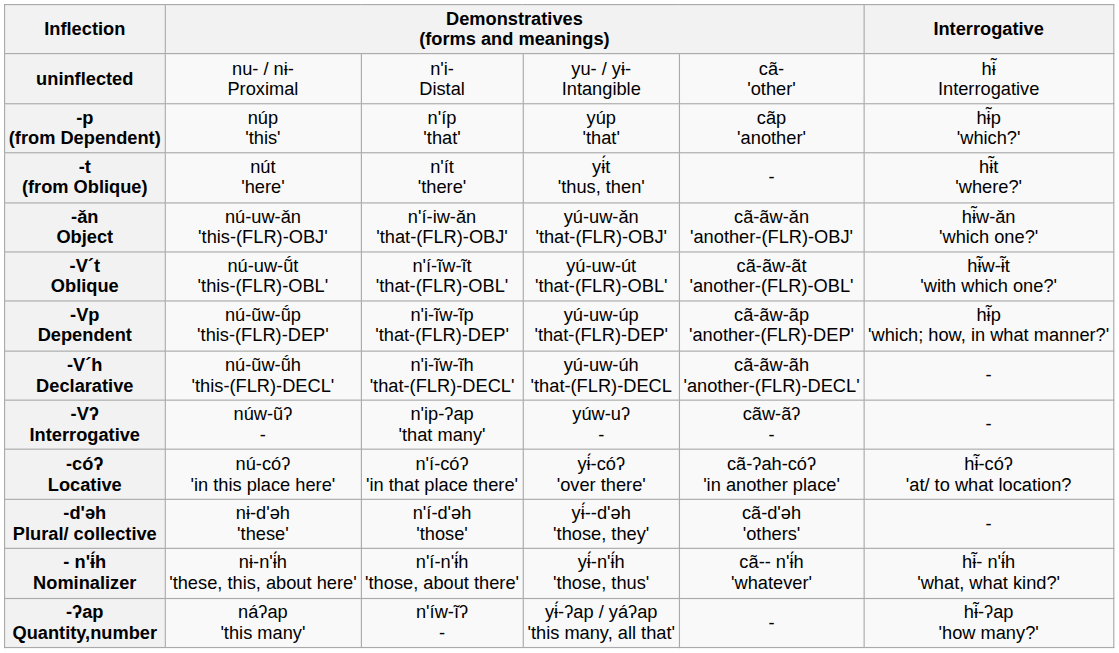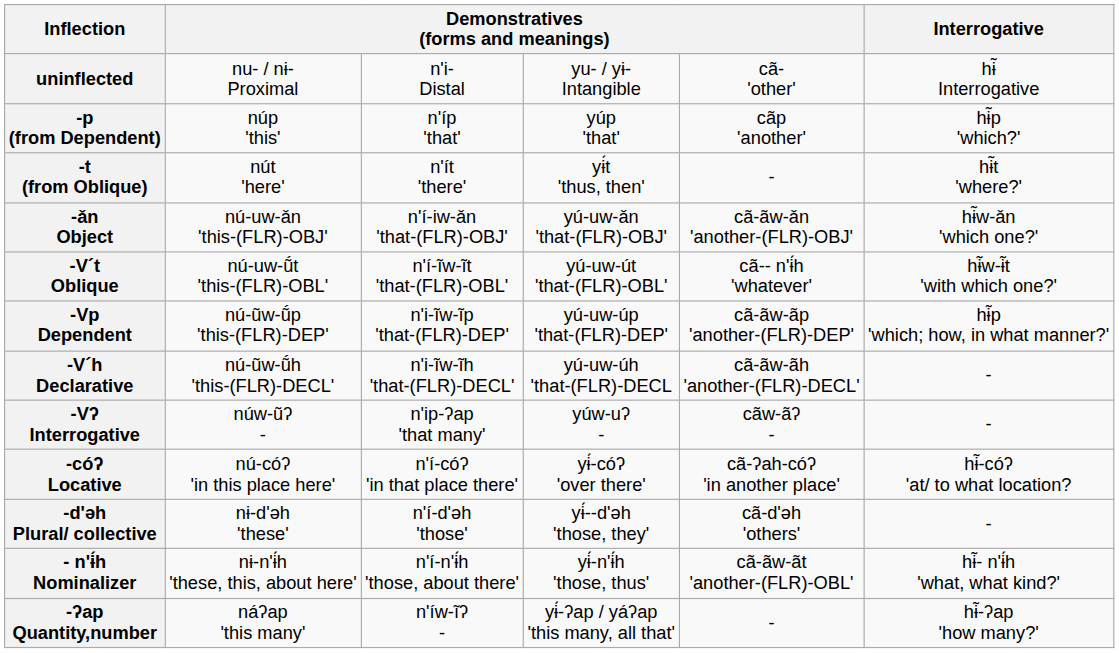 <table class="wikitable" style="text-align: center;">
 <tr>
 <th>Inflection</th>
 <th colspan="4">Demonstratives<br>(forms and meanings)</th>
 <th>Interrogative</th>
 </tr>
 <tr>
 <th>uninflected</th>
 <td>nu- / nɨ-<br>Proximal</td>
 <td>n'i-<br>Distal</td>
 <td>yu- / yɨ-<br>Intangible</td>
 <td>cã-<br>'other'</td>
 <td>hɨ̃<br>Interrogative</td>
 </tr>
 <tr>
 <th>-p<br>(from Dependent)</th>
 <td>núp<br>'this'</td>
 <td>n'íp<br>'that'</td>
 <td>yúp<br>'that'</td>
 <td>cãp<br>'another'</td>
 <td>hɨ̃p<br>'which?'</td>
 </tr>
 <tr>
 <th>-t<br>(from Oblique)</th>
 <td>nút<br>'here'</td>
 <td>n'ít<br>'there'</td>
 <td>yɨ́t<br>'thus, then'</td>
 <td>-</td>
 <td>hɨ̃t<br>'where?'</td>
 </tr>
 <tr>
 <th>-ǎn<br>Object</th>
 <td>nú-uw-ǎn<br>'this-(FLR)-OBJ'</td>
 <td>n'í-iw-ǎn<br>'that-(FLR)-OBJ'</td>
 <td>yú-uw-ǎn<br>'that-(FLR)-OBJ'</td>
 <td>cã-ãw-ǎn<br>'another-(FLR)-OBJ'</td>
 <td>hɨ̃w-ǎn<br>'which one?'</td>
 </tr>
 <tr>
 <th>-V´t<br>Oblique</th>
 <td>nú-uw-ṹt<br>'this-(FLR)-OBL'</td>
 <td>n'í-ĩw-ĩt<br>'that-(FLR)-OBL'</td>
 <td>yú-uw-út<br>'that-(FLR)-OBL'</td>
-<td>cã-ãw-ãt<br>'another-(FLR)-OBL'</td>
+<td>cã-- n'ɨ́h<br>'whatever'</td>
 <td>hɨ̃w-ɨ̃t<br>'with which one?'</td>
 </tr>
 <tr>
 <th>-Vp<br>Dependent</th>
 <td>nú-ũw-ṹp<br>'this-(FLR)-DEP'</td>
 <td>n'i-ĩw-ĩp<br>'that-(FLR)-DEP'</td>
 <td>yú-uw-úp<br>'that-(FLR)-DEP'</td>
 <td>cã-ãw-ãp<br>'another-(FLR)-DEP'</td>
 <td>hɨ̃p<br>'which; how, in what manner?'</td>
 </tr>
 <tr>
 <th>-V´h<br>Declarative</th>
 <td>nú-ũw-ṹh<br>'this-(FLR)-DECL'</td>
 <td>n'i-ĩw-ĩh<br>'that-(FLR)-DECL'</td>
 <td>yú-uw-úh<br>'that-(FLR)-DECL</td>
 <td>cã-ãw-ãh<br>'another-(FLR)-DECL'</td>
 <td>-</td>
 </tr>
 <tr>
 <th>-Vʔ<br>Interrogative</th>
 <td>núw-ũʔ<br>-</td>
 <td>n'ip-ʔap<br>'that many'</td>
 <td>yúw-uʔ<br>-</td>
 <td>cãw-ãʔ<br>-</td>
 <td>-</td>
 </tr>
 <tr>
 <th>-cóʔ<br>Locative</th>
 <td>nú-cóʔ<br>'in this place here'</td>
 <td>n'í-cóʔ<br>'in that place there'</td>
 <td>yɨ́-cóʔ<br>'over there'</td>
 <td>cã-ʔah-cóʔ<br>'in another place'</td>
 <td>hɨ̃-cóʔ<br>'at/ to what location?</td>
 </tr>
 <tr>
 <th>-d'əh<br>Plural/ collective</th>
 <td>nɨ-d'əh<br>'these'</td>
 <td>n'í-d'əh<br>'those'</td>
 <td>yɨ́--d'əh<br>'those, they'</td>
 <td>cã-d'əh<br>'others'</td>
 <td>-</td>
 </tr>
 <tr>
 <th>- n'ɨ́h<br>Nominalizer</th>
 <td>nɨ-n'ɨ́h<br>'these, this, about here'</td>
 <td>n'í-n'ɨ́h<br>'those, about there'</td>
 <td>yɨ́-n'ɨ́h<br>'those, thus'</td>
-<td>cã-- n'ɨ́h<br>'whatever'</td>
+<td>cã-ãw-ãt<br>'another-(FLR)-OBL'</td>
 <td>hɨ̃- n'ɨ́h<br>'what, what kind?'</td>
 </tr>
 <tr>
 <th>-ʔap<br>Quantity,number</th>
 <td>náʔap<br>'this many'</td>
 <td>n'íw-ĩʔ<br>-</td>
 <td>yɨ́-ʔap / yáʔap<br>'this many, all that'</td>
 <td>-</td>
 <td>hɨ̃-ʔap<br>'how many?'</td>
 </tr>
 </table>
